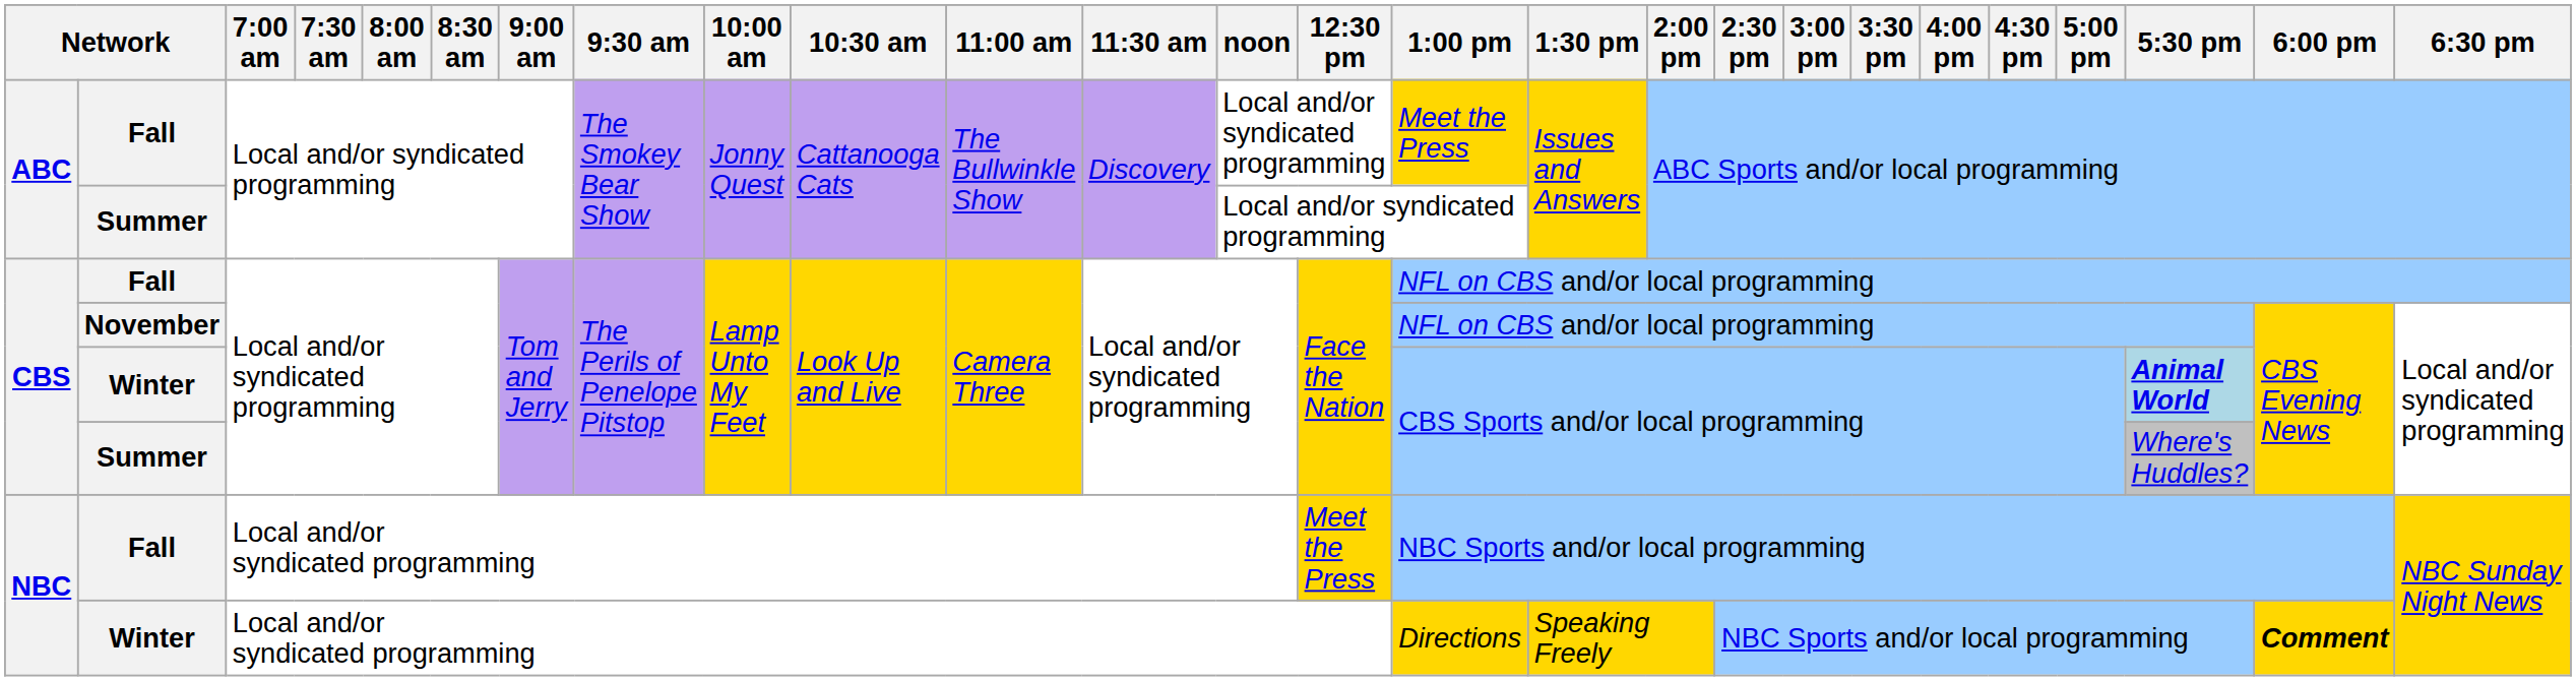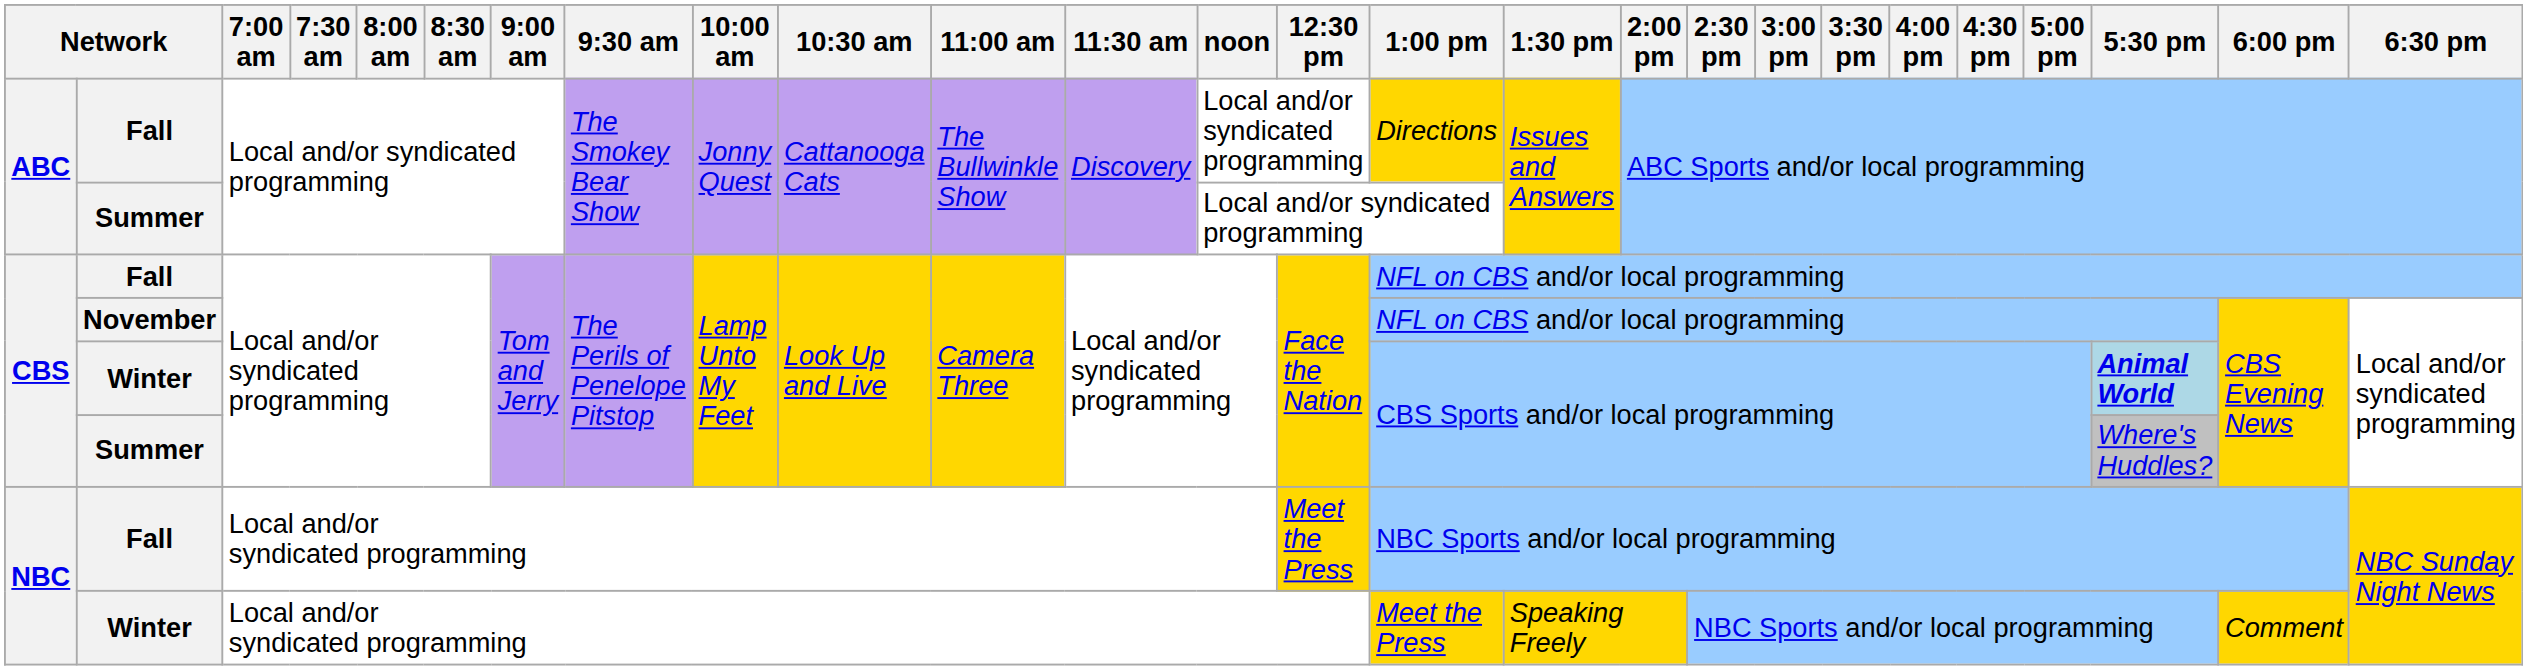 <table class=wikitable style="font-size:90%">
 <tr>
 <th width="1.5%" bgcolor="#C0C0C0" colspan="2">Network</th>
 <th width="4%" bgcolor="#C0C0C0">7:00 am</th>
 <th width="4%" bgcolor="#C0C0C0">7:30 am</th>
 <th width="4%" bgcolor="#C0C0C0">8:00 am</th>
 <th width="4%" bgcolor="#C0C0C0">8:30 am</th>
 <th width="4%" bgcolor="#C0C0C0">9:00 am</th>
 <th width="4%" bgcolor="#C0C0C0">9:30 am</th>
 <th width="4%" bgcolor="#C0C0C0">10:00 am</th>
 <th width="4%" bgcolor="#C0C0C0">10:30 am</th>
 <th width="4%" bgcolor="#C0C0C0">11:00 am</th>
 <th width="4%" bgcolor="#C0C0C0">11:30 am</th>
 <th width="4%" bgcolor="#C0C0C0">noon</th>
 <th width="4%" bgcolor="#C0C0C0">12:30 pm</th>
 <th width="4%" bgcolor="#C0C0C0">1:00 pm</th>
 <th width="4%" bgcolor="#C0C0C0">1:30 pm</th>
 <th width="4%" bgcolor="#C0C0C0">2:00 pm</th>
 <th width="4%" bgcolor="#C0C0C0">2:30 pm</th>
 <th width="4%" bgcolor="#C0C0C0">3:00 pm</th>
 <th width="4%" bgcolor="#C0C0C0">3:30 pm</th>
 <th width="4%" bgcolor="#C0C0C0">4:00 pm</th>
 <th width="4%" bgcolor="#C0C0C0">4:30 pm</th>
 <th width="4%" bgcolor="#C0C0C0">5:00 pm</th>
 <th width="4%" bgcolor="#C0C0C0">5:30 pm</th>
 <th width="4%" bgcolor="#C0C0C0">6:00 pm</th>
 <th width="4%" bgcolor="#C0C0C0">6:30 pm</th>
 </tr>
 <tr>
 <th bgcolor="#C0C0C0" rowspan="2"><a href='#'>ABC</a></th>
 <th>Fall</th>
 <td rowspan="2" colspan="5" bgcolor="white">Local and/or syndicated programming</td>
 <td rowspan="2" bgcolor="bf9fef"><em><a href='#'>The Smokey Bear Show</a></em> </td>
 <td rowspan="2" bgcolor="bf9fef"><em><a href='#'>Jonny Quest</a></em> </td>
 <td rowspan="2" bgcolor="bf9fef"><em><a href='#'>Cattanooga Cats</a></em> </td>
 <td rowspan="2" bgcolor="bf9fef"><em><a href='#'>The Bullwinkle Show</a></em> </td>
 <td rowspan="2" bgcolor="bf9fef"><em><a href='#'>Discovery</a></em></td>
 <td bgcolor="white"colspan="2">Local and/or syndicated programming</td>
-<td bgcolor="gold"><em><a href='#'>Meet the Press</a></em></td>
+<td bgcolor="gold"><em>Directions</em></td>
 <td rowspan="2" bgcolor="gold"><em><a href='#'>Issues and Answers</a></em></td>
 <td rowspan="2" bgcolor="99ccff"colspan="10"><a href='#'>ABC Sports</a> and/or local programming</td>
 </tr>
 <tr>
 <th>Summer</th>
 <td bgcolor="white"colspan="3">Local and/or syndicated programming</td>
 </tr>
 <tr>
 <th bgcolor="#C0C0C0" rowspan="4"><a href='#'>CBS</a></th>
 <th>Fall</th>
 <td colspan="4" rowspan="4" bgcolor="white">Local and/or syndicated programming</td>
 <td bgcolor="bf9fef"rowspan="4"><em><a href='#'>Tom and Jerry</a></em> </td>
 <td bgcolor="bf9fef"rowspan="4"><em><a href='#'>The Perils of Penelope Pitstop</a></em> </td>
 <td bgcolor="gold"rowspan="4"><em><a href='#'>Lamp Unto My Feet</a></em></td>
 <td bgcolor="gold"rowspan="4"><em><a href='#'>Look Up and Live</a></em></td>
 <td bgcolor="gold"rowspan="4"><em><a href='#'>Camera Three</a></em></td>
 <td colspan="2" rowspan="4" bgcolor="white">Local and/or<br>syndicated<br>programming</td>
 <td bgcolor="gold"rowspan="4"><em><a href='#'>Face the Nation</a></em></td>
 <td bgcolor="99ccff" colspan="12" rowspan="1"><em><a href='#'>NFL on CBS</a></em> and/or local programming</td>
 </tr>
 <tr>
 <th>November</th>
 <td bgcolor="99ccff" colspan="10"><em><a href='#'>NFL on CBS</a></em> and/or local programming</td>
 <td bgcolor="gold" rowspan="3"><em><a href='#'>CBS Evening News</a></em></td>
 <td bgcolor="white" rowspan="3">Local and/or syndicated programming</td>
 </tr>
 <tr>
 <th>Winter</th>
 <td bgcolor="99ccff"colspan="9" rowspan="2"><a href='#'>CBS Sports</a> and/or local programming</td>
 <td bgcolor="lightblue"><strong><em><a href='#'>Animal World</a></em></strong></td>
 </tr>
 <tr>
 <th>Summer</th>
 <td bgcolor="#C0C0C0"><em><a href='#'>Where's Huddles?</a></em></td>
 </tr>
 <tr>
 <th bgcolor="#C0C0C0" rowspan="2"><a href='#'>NBC</a></th>
 <th>Fall</th>
 <td bgcolor="white" rowspan="1"colspan="11">Local and/or<br>syndicated programming</td>
 <td bgcolor="gold"rowspan="1"><em><a href='#'>Meet the Press</a></em></td>
 <td bgcolor="99ccff" rowspan="1"colspan="11"><a href='#'>NBC Sports</a> and/or local programming</td>
 <td bgcolor="gold"rowspan="2"><em><a href='#'>NBC Sunday Night News</a></em></td>
 </tr>
 <tr>
 <th>Winter</th>
 <td bgcolor="white"colspan="12">Local and/or<br>syndicated programming</td>
-<td bgcolor="gold"><em>Directions</em></td>
+<td bgcolor="gold"><em><a href='#'>Meet the Press</a></em></td>
 <td colspan="2" bgcolor="gold"><em>Speaking Freely</em></td>
 <td bgcolor="99ccff"colspan="7"><a href='#'>NBC Sports</a> and/or local programming</td>
-<td bgcolor="gold"><strong><em>Comment</em></strong></td>
+<td bgcolor="gold"><em>Comment</em></td>
 </tr>
 </table>
